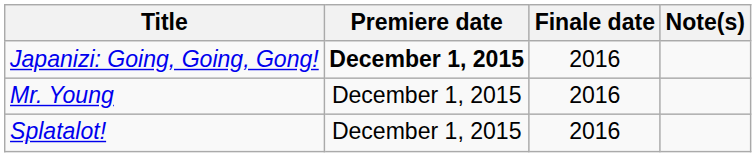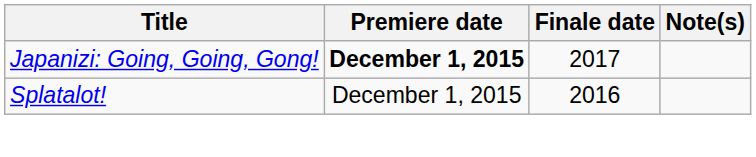 <table class="wikitable sortable" style="text-align: center;">
 <tr>
 <th>Title</th>
 <th>Premiere date</th>
 <th>Finale date</th>
 <th>Note(s)</th>
 </tr>
 <tr>
 <td scope="row" style="text-align:left;"><em><a href='#'>Japanizi: Going, Going, Gong!</a></em></td>
 <td><strong>December 1, 2015</strong></td>
-<td>2016</td>
-<td></td>
-</tr>
-<tr>
-<td scope="row" style="text-align:left;"><em><a href='#'>Mr. Young</a></em></td>
-<td>December 1, 2015</td>
-<td>2016</td>
+<td>2017</td>
 <td></td>
 </tr>
 <tr>
 <td scope="row" style="text-align:left;"><em><a href='#'>Splatalot!</a></em></td>
 <td>December 1, 2015</td>
 <td>2016</td>
 <td></td>
 </tr>
 </table>
